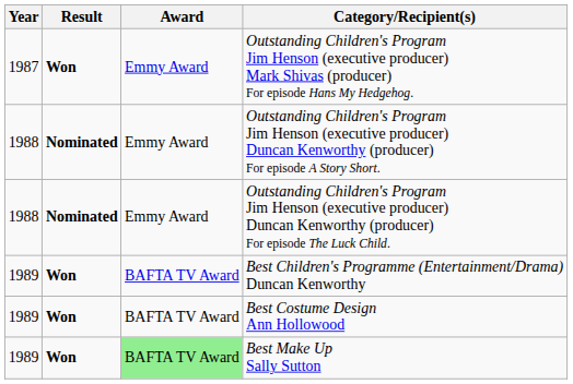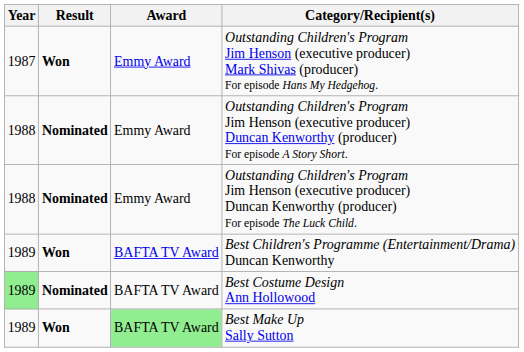 <table class="wikitable">
 <tr>
 <th>Year</th>
 <th>Result</th>
 <th>Award</th>
 <th>Category/Recipient(s)</th>
 </tr>
 <tr>
 <td>1987</td>
 <td><strong>Won</strong></td>
 <td><a href='#'>Emmy Award</a></td>
 <td><em>Outstanding Children's Program</em><br><a href='#'>Jim Henson</a> (executive producer)<br><a href='#'>Mark Shivas</a> (producer)<br><small>For episode <em>Hans My Hedgehog</em>.</small></td>
 </tr>
 <tr>
 <td>1988</td>
 <td><strong>Nominated</strong></td>
 <td>Emmy Award</td>
 <td><em>Outstanding Children's Program</em><br>Jim Henson (executive producer)<br><a href='#'>Duncan Kenworthy</a> (producer)<br><small>For episode <em>A Story Short</em>.</small></td>
 </tr>
 <tr>
 <td>1988</td>
 <td><strong>Nominated</strong></td>
 <td>Emmy Award</td>
 <td><em>Outstanding Children's Program</em><br>Jim Henson (executive producer)<br>Duncan Kenworthy (producer)<br><small>For episode <em>The Luck Child</em>.</small></td>
 </tr>
 <tr>
 <td>1989</td>
 <td><strong>Won</strong></td>
 <td><a href='#'>BAFTA TV Award</a></td>
 <td><em>Best Children's Programme (Entertainment/Drama)</em><br>Duncan Kenworthy</td>
 </tr>
 <tr>
-<td>1989</td>
-<td><strong>Won</strong></td>
+<td style="background: lightgreen;">1989</td>
+<td><strong>Nominated</strong></td>
 <td>BAFTA TV Award</td>
 <td><em>Best Costume Design</em><br><a href='#'>Ann Hollowood</a></td>
 </tr>
 <tr>
 <td>1989</td>
 <td><strong>Won</strong></td>
 <td style="background: lightgreen;">BAFTA TV Award</td>
 <td><em>Best Make Up</em><br><a href='#'>Sally Sutton</a></td>
 </tr>
 </table>
